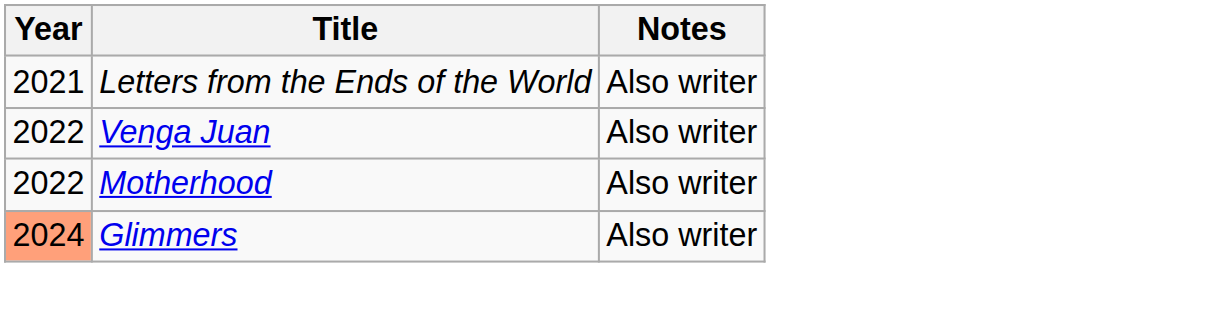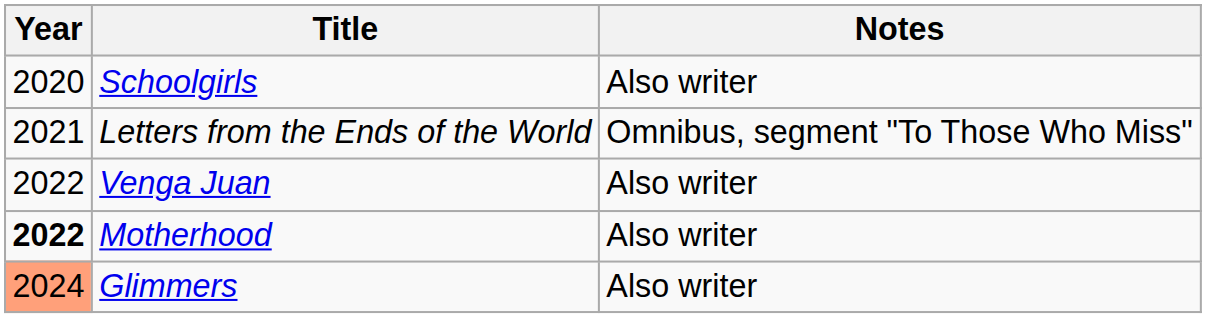 <table class="wikitable sortable">
 <tr>
 <th>Year</th>
 <th>Title</th>
 <th class="unsortable">Notes</th>
 </tr>
 <tr>
+<td>2020</td>
+<td><em><a href='#'>Schoolgirls</a></em></td>
+<td>Also writer</td>
+</tr>
+<tr>
 <td>2021</td>
 <td><em>Letters from the Ends of the World</em></td>
-<td>Also writer</td>
+<td>Omnibus, segment "To Those Who Miss"</td>
 </tr>
 <tr>
 <td>2022</td>
 <td><em><a href='#'>Venga Juan</a></em></td>
 <td>Also writer</td>
 </tr>
 <tr>
-<td>2022</td>
+<td><strong>2022</strong></td>
 <td><em><a href='#'>Motherhood</a></em></td>
 <td>Also writer</td>
 </tr>
 <tr>
 <td style="background: lightsalmon;">2024</td>
 <td><em><a href='#'>Glimmers</a></em></td>
 <td>Also writer</td>
 </tr>
 </table>
